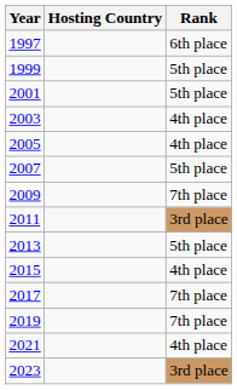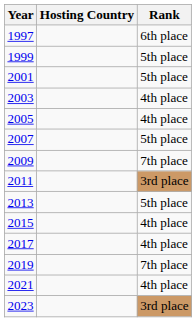 <table class="wikitable">
 <tr>
 <th>Year</th>
 <th>Hosting Country</th>
 <th>Rank</th>
 </tr>
 <tr>
 <td><a href='#'>1997</a></td>
 <td></td>
 <td>6th place</td>
 </tr>
 <tr>
 <td><a href='#'>1999</a></td>
 <td></td>
 <td>5th place</td>
 </tr>
 <tr>
 <td><a href='#'>2001</a></td>
 <td></td>
 <td>5th place</td>
 </tr>
 <tr>
 <td><a href='#'>2003</a></td>
 <td></td>
 <td>4th place</td>
 </tr>
 <tr>
 <td><a href='#'>2005</a></td>
 <td></td>
 <td>4th place</td>
 </tr>
 <tr>
 <td><a href='#'>2007</a></td>
 <td></td>
 <td>5th place</td>
 </tr>
 <tr>
 <td><a href='#'>2009</a></td>
 <td></td>
 <td>7th place</td>
 </tr>
 <tr>
 <td><a href='#'>2011</a></td>
 <td></td>
 <td bgcolor=cc9966>3rd place</td>
 </tr>
 <tr>
 <td><a href='#'>2013</a></td>
 <td></td>
 <td>5th place</td>
 </tr>
 <tr>
 <td><a href='#'>2015</a></td>
 <td></td>
 <td>4th place</td>
 </tr>
 <tr>
 <td><a href='#'>2017</a></td>
 <td></td>
-<td>7th place</td>
+<td>4th place</td>
 </tr>
 <tr>
 <td><a href='#'>2019</a></td>
 <td></td>
 <td>7th place</td>
 </tr>
 <tr>
 <td><a href='#'>2021</a></td>
 <td></td>
 <td>4th place</td>
 </tr>
 <tr>
 <td><a href='#'>2023</a></td>
 <td></td>
 <td bgcolor=cc9966>3rd place</td>
 </tr>
 </table>
